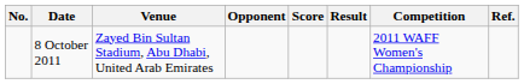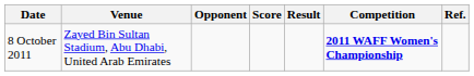 <table class="wikitable">
 <tr>
-<th>No.</th>
 <th>Date</th>
 <th>Venue</th>
 <th>Opponent</th>
 <th>Score</th>
 <th>Result</th>
 <th>Competition</th>
 <th>Ref.</th>
 </tr>
 <tr>
-<td></td>
 <td>8 October 2011</td>
 <td><a href='#'>Zayed Bin Sultan Stadium</a>, <a href='#'>Abu Dhabi</a>, United Arab Emirates</td>
 <td></td>
 <td></td>
 <td></td>
-<td><a href='#'>2011 WAFF Women's Championship</a></td>
+<td><strong><a href='#'>2011 WAFF Women's Championship</a></strong></td>
 <td></td>
 </tr>
 </table>
